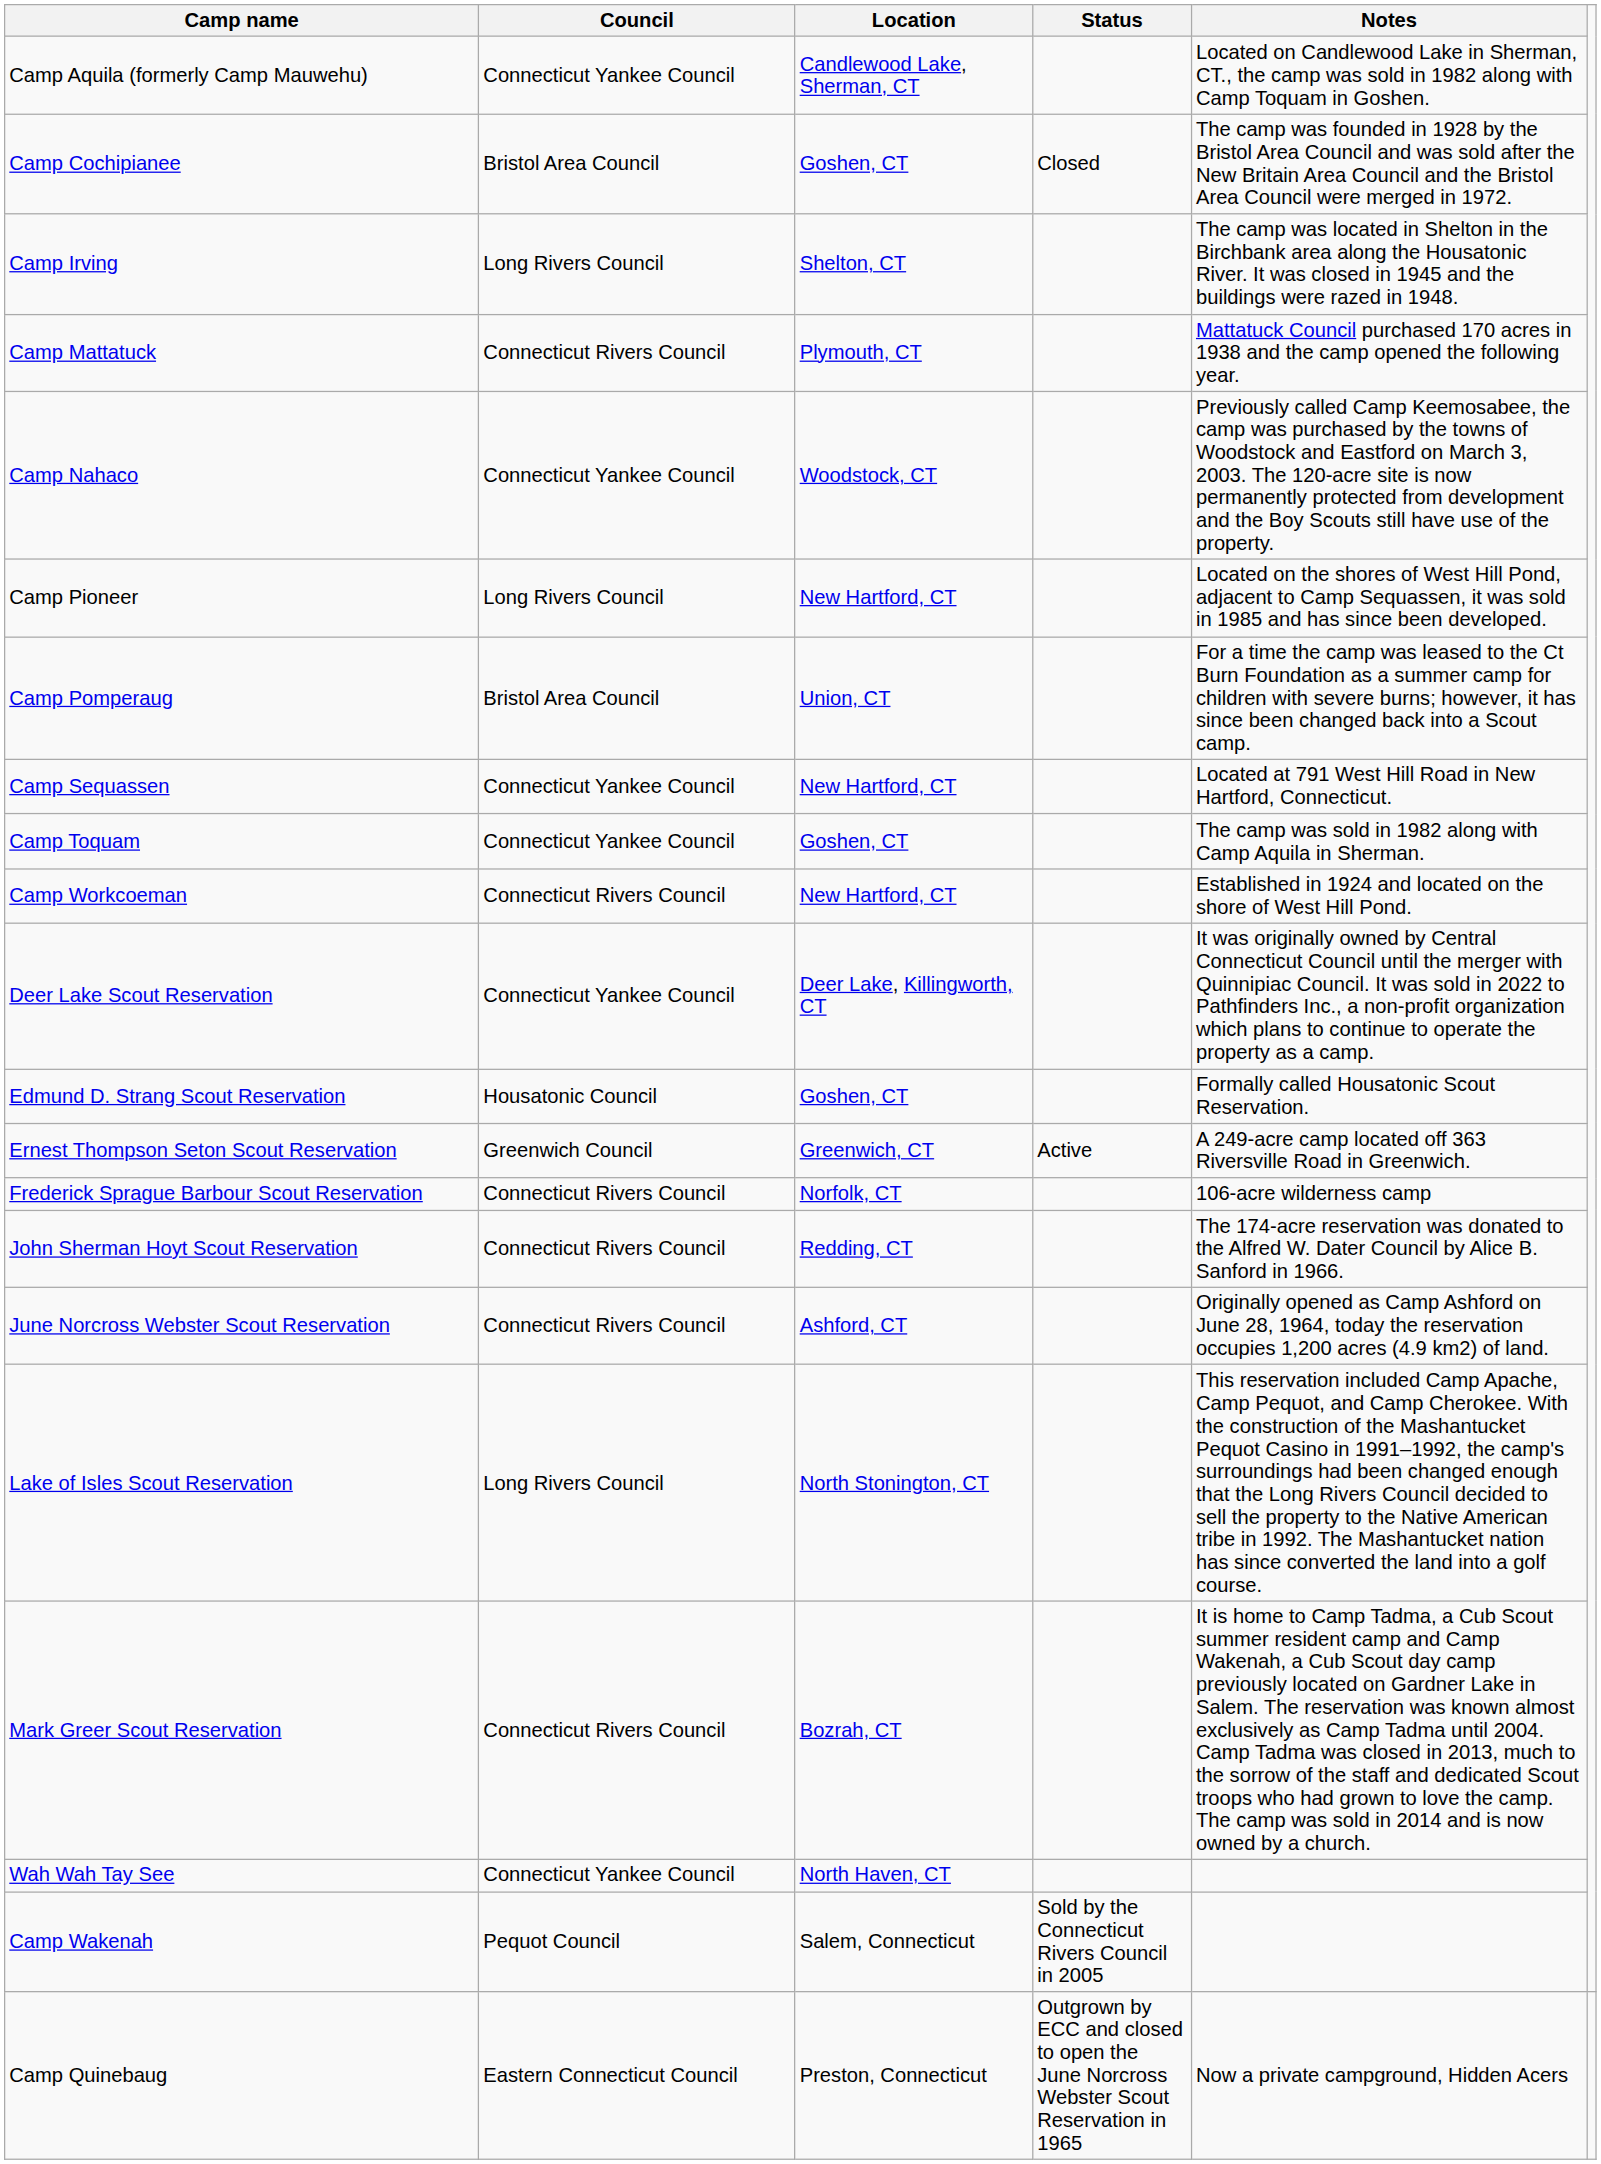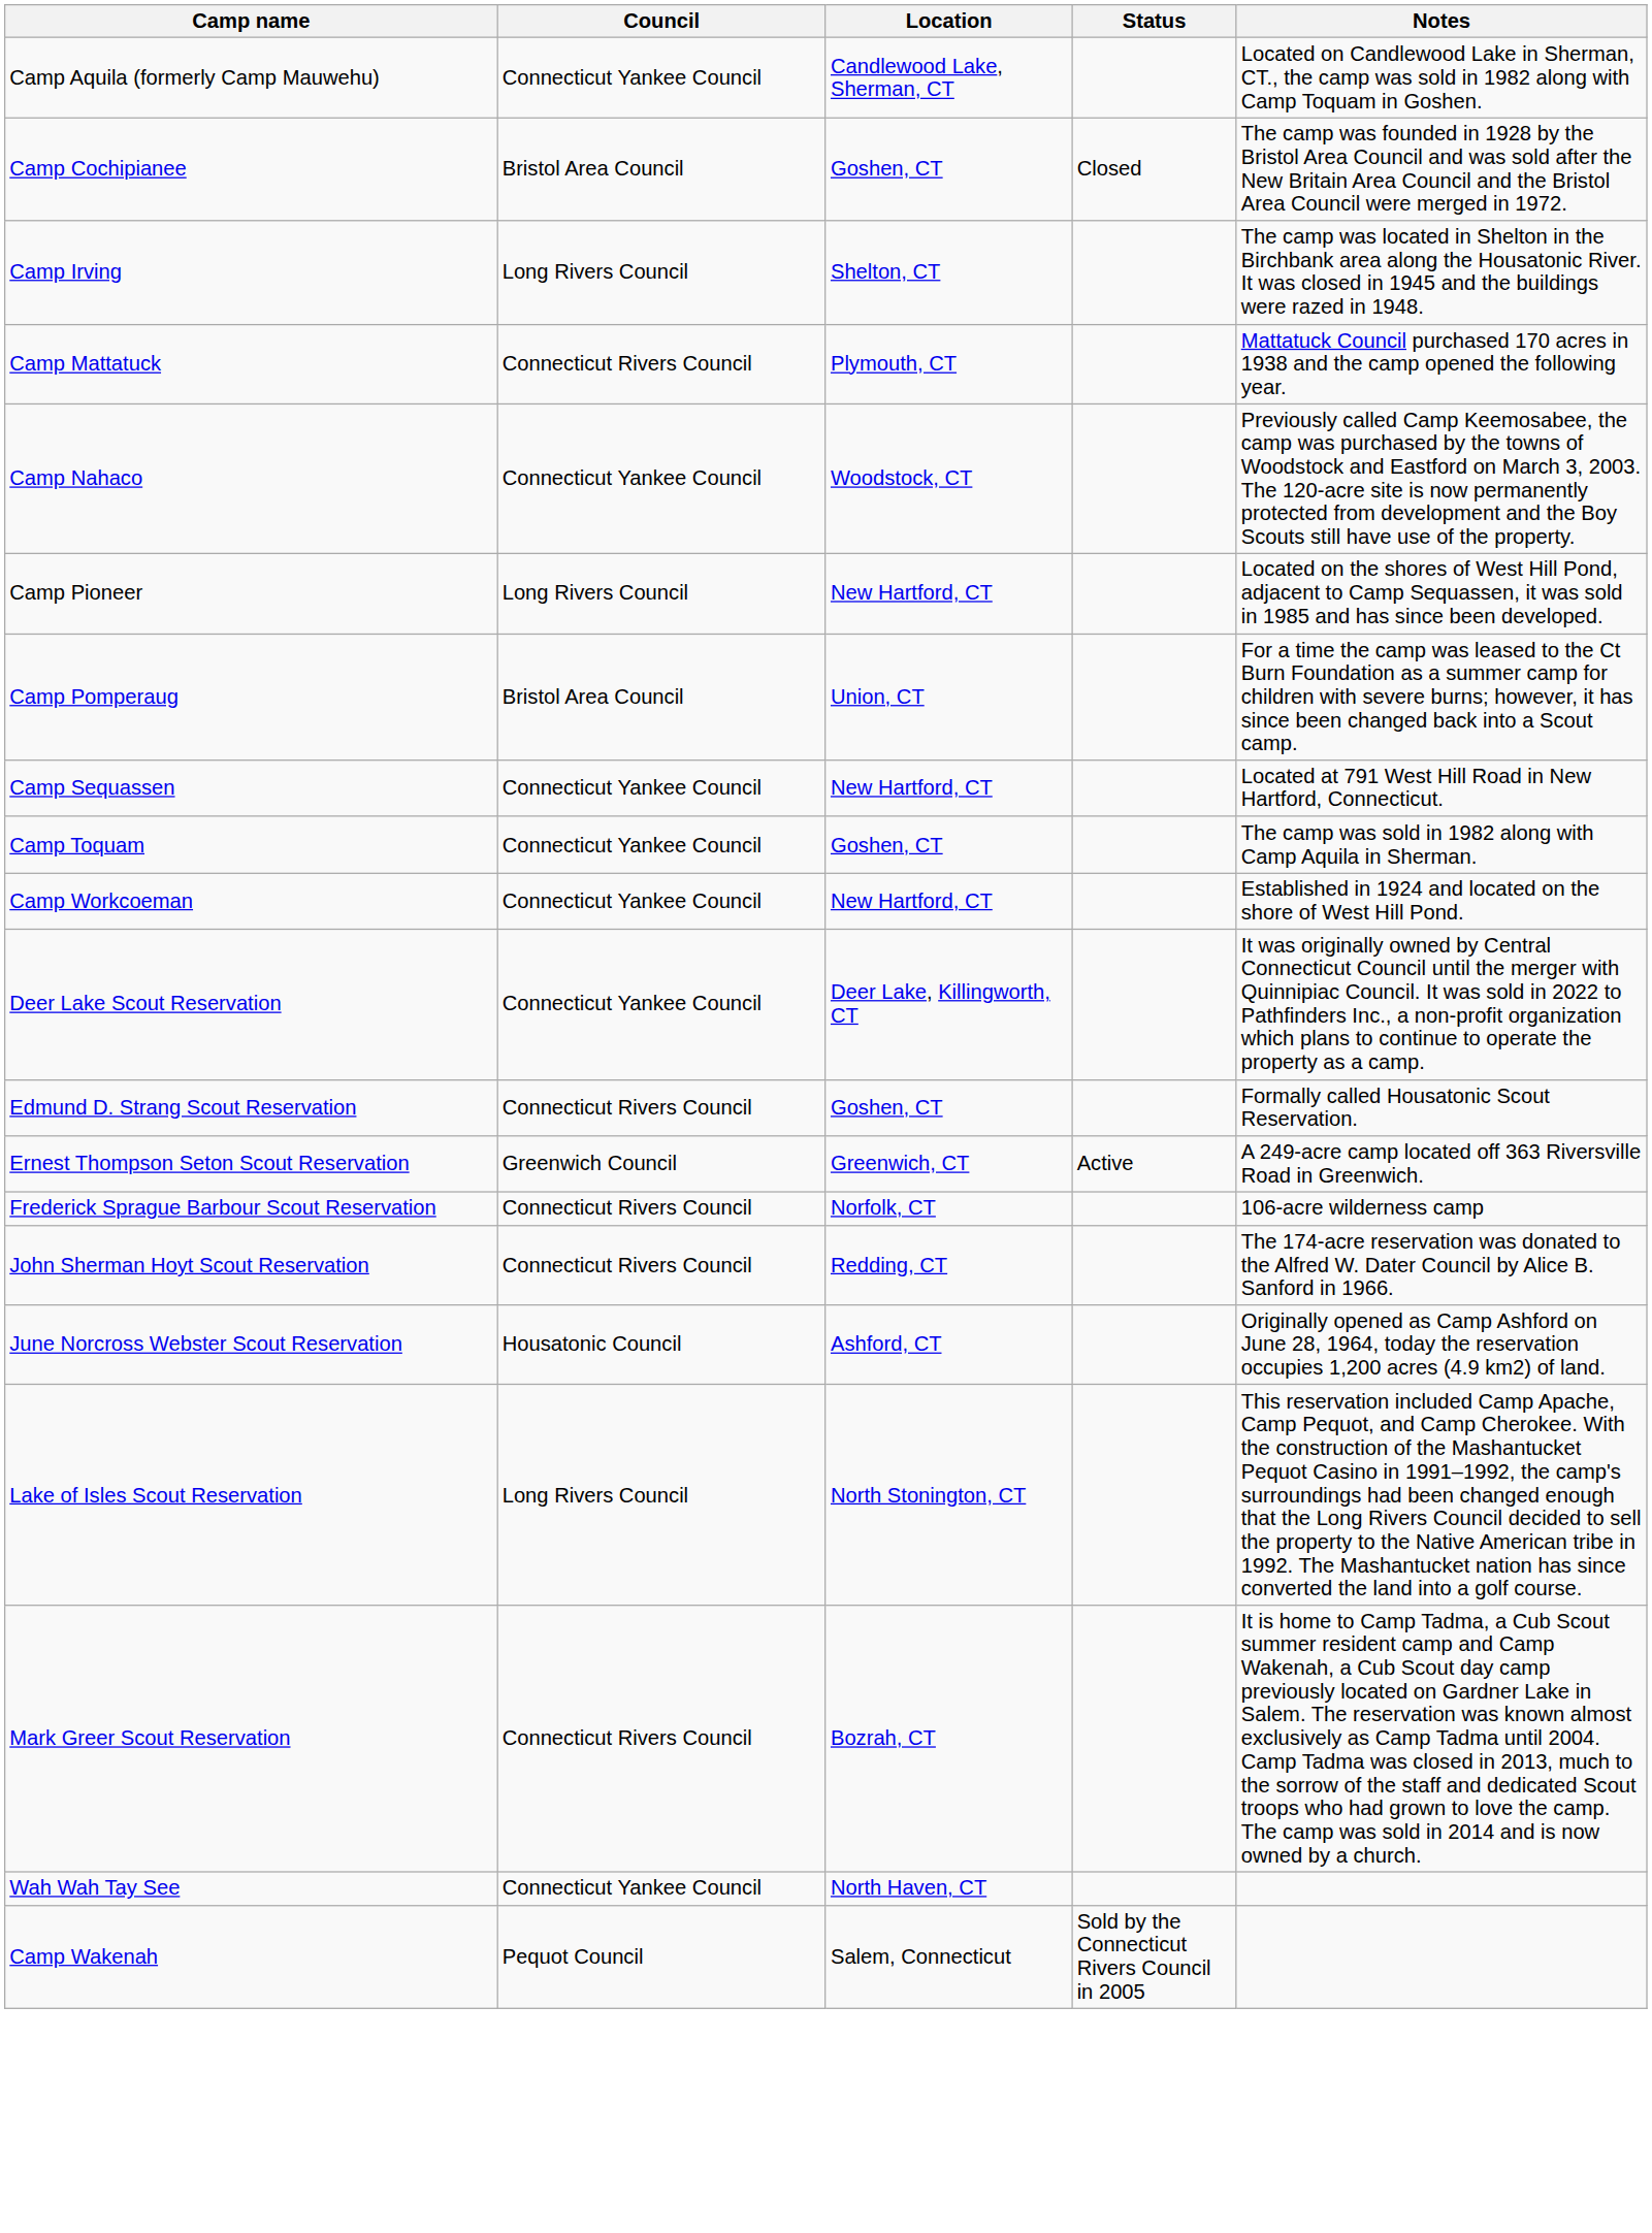 <table class="wikitable sortable" border="1" width="100%">
 <tr>
 <th scope="col" width="30%">Camp name</th>
 <th scope="col" width="20%">Council</th>
 <th scope="col" width="15%">Location</th>
 <th scope="col" width="10%">Status</th>
 <th scope="col" width="25%"  class="unsortable">Notes</th>
 </tr>
 <tr>
 <td>Camp Aquila (formerly Camp Mauwehu)</td>
 <td>Connecticut Yankee Council</td>
 <td><a href='#'>Candlewood Lake</a>, <a href='#'>Sherman, CT</a></td>
 <td> </td>
 <td>Located on Candlewood Lake in Sherman, CT., the camp was sold in 1982 along with Camp Toquam in Goshen.</td>
 </tr>
 <tr>
 <td><a href='#'>Camp Cochipianee</a></td>
 <td>Bristol Area Council</td>
 <td><a href='#'>Goshen, CT</a></td>
 <td>Closed</td>
 <td>The camp was founded in 1928 by the Bristol Area Council and was sold after the New Britain Area Council and the Bristol Area Council were merged in 1972.</td>
 </tr>
 <tr>
 <td><a href='#'>Camp Irving</a></td>
 <td>Long Rivers Council</td>
 <td><a href='#'>Shelton, CT</a></td>
 <td></td>
 <td>The camp was located in Shelton in the Birchbank area along the Housatonic River.  It was closed in 1945 and the buildings were razed in 1948.</td>
 </tr>
 <tr>
 <td><a href='#'>Camp Mattatuck</a></td>
 <td>Connecticut Rivers Council</td>
 <td><a href='#'>Plymouth, CT</a></td>
 <td></td>
 <td><a href='#'>Mattatuck Council</a> purchased 170 acres in 1938 and the camp opened the following year.</td>
 </tr>
 <tr>
 <td><a href='#'>Camp Nahaco</a></td>
 <td>Connecticut Yankee Council</td>
 <td><a href='#'>Woodstock, CT</a></td>
 <td></td>
 <td>Previously called Camp Keemosabee, the camp was purchased by the towns of Woodstock and Eastford on March 3, 2003.  The 120-acre site is now permanently protected from development and the Boy Scouts still have use of the property.</td>
 </tr>
 <tr>
 <td>Camp Pioneer</td>
 <td>Long Rivers Council</td>
 <td><a href='#'>New Hartford, CT</a></td>
 <td></td>
 <td>Located on the shores of West Hill Pond, adjacent to Camp Sequassen, it was sold in 1985 and has since been developed.</td>
 </tr>
 <tr>
 <td><a href='#'>Camp Pomperaug</a></td>
 <td>Bristol Area Council</td>
 <td><a href='#'>Union, CT</a></td>
 <td> </td>
 <td>For a time the camp was leased to the Ct Burn Foundation as a summer camp for children with severe burns; however, it has since been changed back into a Scout camp.</td>
 </tr>
 <tr>
 <td><a href='#'>Camp Sequassen</a></td>
 <td>Connecticut Yankee Council</td>
 <td><a href='#'>New Hartford, CT</a></td>
 <td></td>
 <td>Located at 791 West Hill Road in New Hartford, Connecticut.</td>
 </tr>
 <tr>
 <td><a href='#'>Camp Toquam</a></td>
 <td>Connecticut Yankee Council</td>
 <td><a href='#'>Goshen, CT</a></td>
 <td> </td>
 <td>The camp was sold in 1982 along with Camp Aquila in Sherman.</td>
 </tr>
 <tr>
 <td><a href='#'>Camp Workcoeman</a></td>
-<td>Connecticut Rivers Council</td>
+<td>Connecticut Yankee Council</td>
 <td><a href='#'>New Hartford, CT</a></td>
 <td></td>
 <td>Established in 1924 and located on the shore of West Hill Pond.</td>
 </tr>
 <tr>
 <td><a href='#'>Deer Lake Scout Reservation</a></td>
 <td>Connecticut Yankee Council</td>
 <td><a href='#'>Deer Lake</a>, <a href='#'>Killingworth, CT</a></td>
 <td> </td>
 <td>It was originally owned by Central Connecticut Council until the merger with Quinnipiac Council. It was sold in 2022 to Pathfinders Inc., a non-profit organization which plans to continue to operate the property as a camp.</td>
 </tr>
 <tr>
 <td><a href='#'>Edmund D. Strang Scout Reservation</a></td>
-<td>Housatonic Council</td>
+<td>Connecticut Rivers Council</td>
 <td><a href='#'>Goshen, CT</a></td>
 <td></td>
 <td>Formally called Housatonic Scout Reservation.</td>
 </tr>
 <tr>
 <td><a href='#'>Ernest Thompson Seton Scout Reservation</a></td>
 <td>Greenwich Council</td>
 <td><a href='#'>Greenwich, CT</a></td>
 <td>Active</td>
 <td>A 249-acre camp located off 363 Riversville Road in Greenwich.</td>
 </tr>
 <tr>
 <td><a href='#'>Frederick Sprague Barbour Scout Reservation</a></td>
 <td>Connecticut Rivers Council</td>
 <td><a href='#'>Norfolk, CT</a></td>
 <td></td>
 <td>106-acre wilderness camp</td>
 </tr>
 <tr>
 <td><a href='#'>John Sherman Hoyt Scout Reservation</a></td>
 <td>Connecticut Rivers Council</td>
 <td><a href='#'>Redding, CT</a></td>
 <td> </td>
 <td>The 174-acre reservation was donated to the Alfred W. Dater Council by Alice B. Sanford in 1966.</td>
 </tr>
 <tr>
 <td><a href='#'>June Norcross Webster Scout Reservation</a></td>
-<td>Connecticut Rivers Council</td>
+<td>Housatonic Council</td>
 <td><a href='#'>Ashford, CT</a></td>
 <td></td>
 <td>Originally opened as Camp Ashford on June 28, 1964, today the reservation occupies 1,200 acres (4.9 km2) of land.</td>
 </tr>
 <tr>
 <td><a href='#'>Lake of Isles Scout Reservation</a></td>
 <td>Long Rivers Council</td>
 <td><a href='#'>North Stonington, CT</a></td>
 <td></td>
 <td>This reservation included Camp Apache, Camp Pequot, and Camp Cherokee.  With the construction of the Mashantucket Pequot Casino in 1991–1992, the camp's surroundings had been changed enough that the Long Rivers Council decided to sell the property to the Native American tribe in 1992. The Mashantucket nation has since converted the land into a golf course.</td>
 </tr>
 <tr>
 <td><a href='#'>Mark Greer Scout Reservation</a></td>
 <td>Connecticut Rivers Council</td>
 <td><a href='#'>Bozrah, CT</a></td>
 <td></td>
 <td>It is home to Camp Tadma, a Cub Scout summer resident camp and Camp Wakenah, a Cub Scout day camp previously located on Gardner Lake in Salem. The reservation was known almost exclusively as Camp Tadma until 2004. Camp Tadma was closed in 2013, much to the sorrow of the staff and dedicated Scout troops who had grown to love the camp. The camp was sold in 2014 and is now owned by a church.</td>
 </tr>
 <tr>
 <td><a href='#'>Wah Wah Tay See</a></td>
 <td>Connecticut Yankee Council</td>
 <td><a href='#'>North Haven, CT</a></td>
 <td> </td>
 <td></td>
 </tr>
 <tr>
 <td><a href='#'>Camp Wakenah</a></td>
 <td>Pequot Council</td>
 <td>Salem, Connecticut</td>
 <td>Sold by the Connecticut Rivers Council in 2005</td>
 <td></td>
 </tr>
-<tr>
-<td>Camp Quinebaug</td>
-<td>Eastern Connecticut Council</td>
-<td>Preston, Connecticut</td>
-<td>Outgrown by ECC and closed to open the June Norcross Webster Scout Reservation in 1965</td>
-<td>Now a private campground, Hidden Acers</td>
-<td></td>
-</tr>
 </table>
